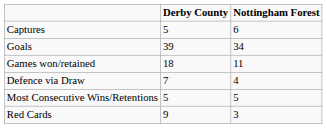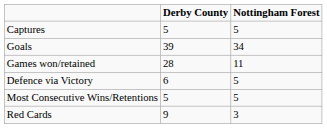 <table class="wikitable">
 <tr>
 <td></td>
 <td><strong>Derby County</strong></td>
 <td><strong>Nottingham Forest</strong></td>
 </tr>
 <tr>
 <td>Captures</td>
 <td>5</td>
-<td>6</td>
+<td>5</td>
 </tr>
 <tr>
 <td>Goals</td>
 <td>39</td>
 <td>34</td>
 </tr>
 <tr>
 <td>Games won/retained</td>
-<td>18</td>
+<td>28</td>
 <td>11</td>
 </tr>
 <tr>
-<td>Defence via Draw</td>
-<td>7</td>
-<td>4</td>
+<td>Defence via Victory</td>
+<td>6</td>
+<td>5</td>
 </tr>
 <tr>
 <td>Most Consecutive Wins/Retentions</td>
 <td>5</td>
 <td>5</td>
 </tr>
 <tr>
 <td>Red Cards</td>
 <td>9</td>
 <td>3</td>
 </tr>
 </table>
